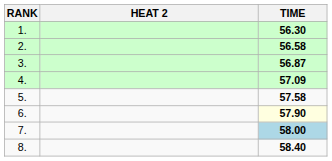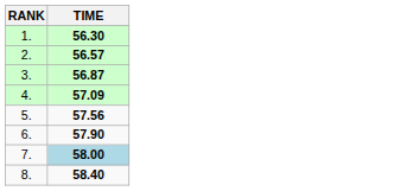 <table class="wikitable" style="border-collapse: collapse; font-size: 90%;">
 <tr>
 <th>RANK</th>
-<th style="width: 20em">HEAT 2</th>
 <th style="width: 6em">TIME</th>
 </tr>
 <tr style="background:#ccffcc;">
 <td align="center">1.</td>
-<td></td>
 <td align="center"><strong>56.30</strong></td>
 </tr>
 <tr style="background:#ccffcc;">
 <td align="center">2.</td>
-<td></td>
-<td align="center"><strong>56.58</strong></td>
+<td align="center"><strong>56.57</strong></td>
 </tr>
 <tr style="background:#ccffcc;">
 <td align="center">3.</td>
-<td></td>
 <td align="center"><strong>56.87</strong></td>
 </tr>
 <tr style="background:#ccffcc;">
 <td align="center">4.</td>
-<td></td>
 <td align="center"><strong>57.09</strong></td>
 </tr>
 <tr>
 <td align="center">5.</td>
-<td></td>
-<td align="center"><strong>57.58</strong></td>
+<td align="center"><strong>57.56</strong></td>
 </tr>
 <tr>
 <td align="center">6.</td>
-<td></td>
-<td align="center" style="background: lightyellow;"><strong>57.90</strong></td>
+<td align="center"><strong>57.90</strong></td>
 </tr>
 <tr>
 <td align="center">7.</td>
-<td></td>
 <td align="center" style="background: lightblue;"><strong>58.00</strong></td>
 </tr>
 <tr>
 <td align="center">8.</td>
-<td></td>
 <td align="center"><strong>58.40</strong></td>
 </tr>
 </table>
